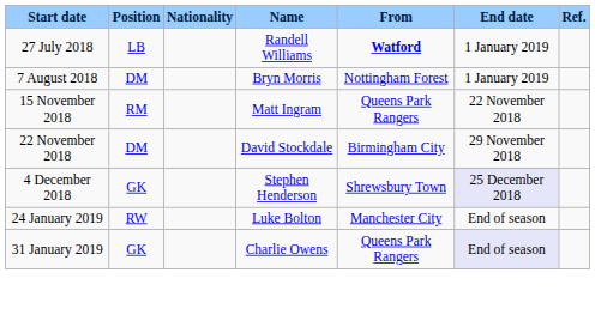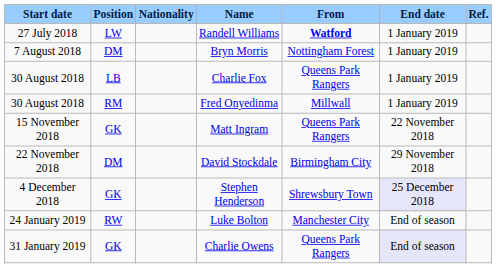 <table class="wikitable"  style="text-align:center; font-size:90%; ">
 <tr>
 <th style="background:#99CCFF; color:#001F44; width:125px;">Start date</th>
 <th style="background:#99CCFF; color:#001F44; width:50px;">Position</th>
 <th style="background:#99CCFF; color:#001F44; width:50px;">Nationality</th>
 <th style="background:#99CCFF; color:#001F44; width:120px;">Name</th>
 <th style="background:#99CCFF; color:#001F44; width:140px;">From</th>
 <th style="background:#99CCFF; color:#001F44; width:125px;">End date</th>
 <th style="background:#99CCFF; color:#001F44; width:25px;">Ref.</th>
 </tr>
 <tr>
 <td>27 July 2018</td>
-<td><a href='#'>LB</a></td>
+<td><a href='#'>LW</a></td>
 <td></td>
 <td><a href='#'>Randell Williams</a></td>
 <td><strong><a href='#'>Watford</a></strong></td>
 <td>1 January 2019</td>
 <td></td>
 </tr>
 <tr>
 <td>7 August 2018</td>
 <td><a href='#'>DM</a></td>
 <td></td>
 <td><a href='#'>Bryn Morris</a></td>
 <td><a href='#'>Nottingham Forest</a></td>
 <td>1 January 2019</td>
 <td></td>
 </tr>
 <tr>
+<td>30 August 2018</td>
+<td><a href='#'>LB</a></td>
+<td></td>
+<td><a href='#'>Charlie Fox</a></td>
+<td><a href='#'>Queens Park Rangers</a></td>
+<td>1 January 2019</td>
+<td></td>
+</tr>
+<tr>
+<td>30 August 2018</td>
+<td><a href='#'>RM</a></td>
+<td></td>
+<td><a href='#'>Fred Onyedinma</a></td>
+<td><a href='#'>Millwall</a></td>
+<td>1 January 2019</td>
+<td></td>
+</tr>
+<tr>
 <td>15 November 2018</td>
-<td><a href='#'>RM</a></td>
+<td><a href='#'>GK</a></td>
 <td></td>
 <td><a href='#'>Matt Ingram</a></td>
 <td><a href='#'>Queens Park Rangers</a></td>
 <td>22 November 2018</td>
 <td></td>
 </tr>
 <tr>
 <td>22 November 2018</td>
 <td><a href='#'>DM</a></td>
 <td></td>
 <td><a href='#'>David Stockdale</a></td>
 <td><a href='#'>Birmingham City</a></td>
 <td>29 November 2018</td>
 <td></td>
 </tr>
 <tr>
 <td>4 December 2018</td>
 <td><a href='#'>GK</a></td>
 <td></td>
 <td><a href='#'>Stephen Henderson</a></td>
 <td><a href='#'>Shrewsbury Town</a></td>
 <td style="background: lavender;">25 December 2018</td>
 <td></td>
 </tr>
 <tr>
 <td>24 January 2019</td>
 <td><a href='#'>RW</a></td>
 <td></td>
 <td><a href='#'>Luke Bolton</a></td>
 <td><a href='#'>Manchester City</a></td>
 <td>End of season</td>
 <td></td>
 </tr>
 <tr>
 <td>31 January 2019</td>
 <td><a href='#'>GK</a></td>
 <td></td>
 <td><a href='#'>Charlie Owens</a></td>
 <td><a href='#'>Queens Park Rangers</a></td>
 <td style="background: lavender;">End of season</td>
 <td></td>
 </tr>
 </table>
